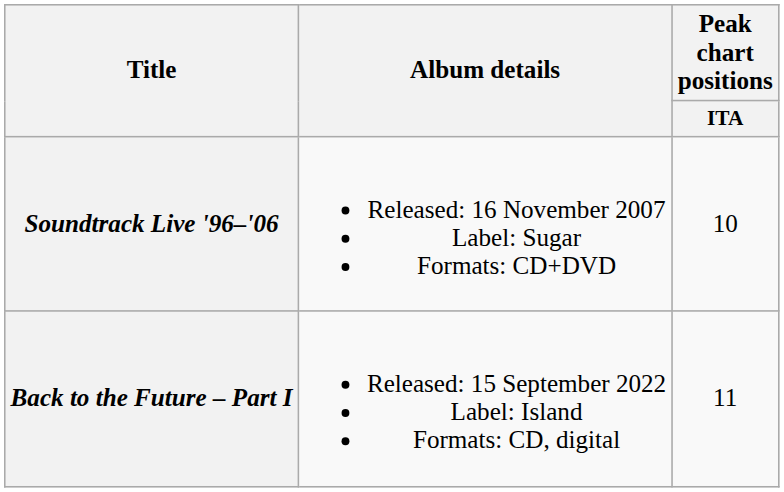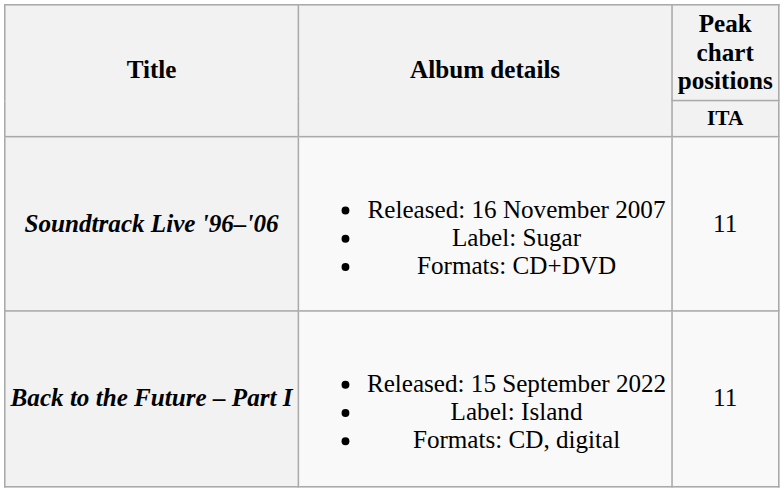 <table class="wikitable plainrowheaders" style="text-align:center;">
 <tr>
 <th rowspan="2">Title</th>
 <th rowspan="2">Album details</th>
 <th colspan="1">Peak chart positions</th>
 </tr>
 <tr>
 <th scope="col" style="width:2.7em;font-size:85%;">ITA<br></th>
 </tr>
 <tr>
 <th scope="row"><em>Soundtrack Live '96–'06</em></th>
 <td><br><ul><li>Released: 16 November 2007</li><li>Label: Sugar</li><li>Formats: CD+DVD</li></ul></td>
-<td>10</td>
+<td>11</td>
 </tr>
 <tr>
 <th scope="row"><em>Back to the Future – Part I</em></th>
 <td><br><ul><li>Released: 15 September 2022</li><li>Label: Island</li><li>Formats: CD, digital</li></ul></td>
 <td>11</td>
 </tr>
 </table>
